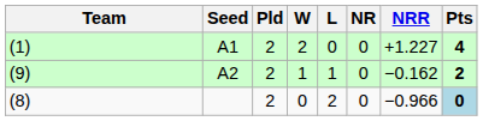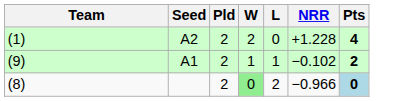 <table class="wikitable" style="text-align:center">
 <tr>
 <th width="175">Team</th>
 <th width="25">Seed</th>
 <th width="20"><abbr>Pld</abbr></th>
 <th width="20"><abbr>W</abbr></th>
 <th width="20"><abbr>L</abbr></th>
-<th width="20"><abbr>NR</abbr></th>
 <th width="50"><abbr><a href='#'>NRR</a></abbr></th>
 <th width="20"><abbr>Pts</abbr></th>
 </tr>
 <tr style="background-color:#ccffcc">
 <td style="text-align:left"> (1)</td>
-<td>A1</td>
+<td>A2</td>
 <td>2</td>
 <td>2</td>
 <td>0</td>
-<td>0</td>
-<td>+1.227</td>
+<td>+1.228</td>
 <td><strong>4</strong></td>
 </tr>
 <tr style="background-color:#ccffcc">
 <td style="text-align:left"> (9)</td>
-<td>A2</td>
+<td>A1</td>
 <td>2</td>
 <td>1</td>
 <td>1</td>
-<td>0</td>
-<td>−0.162</td>
+<td>−0.102</td>
 <td><strong>2</strong></td>
 </tr>
 <tr>
 <td style="text-align:left"> (8)</td>
 <td></td>
 <td>2</td>
-<td>0</td>
+<td style="background: lightgreen;">0</td>
 <td>2</td>
-<td>0</td>
 <td>−0.966</td>
 <td style="background: lightblue;"><strong>0</strong></td>
 </tr>
 </table>
